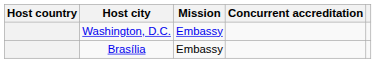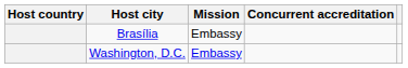 <table class="wikitable plainrowheaders" style="text-align:center;">
 <tr>
 <th scope="col">Host country</th>
 <th scope="col">Host city</th>
 <th scope="col">Mission</th>
 <th scope="col">Concurrent accreditation</th>
 <th scope="col"></th>
 </tr>
 <tr>
 <th scope="row"></th>
+<td><a href='#'>Brasília</a></td>
+<td>Embassy</td>
+<td></td>
+<td></td>
+</tr>
+<tr>
+<th scope="row"></th>
 <td><a href='#'>Washington, D.C.</a></td>
 <td><a href='#'>Embassy</a></td>
 <td></td>
 <td></td>
 </tr>
-<tr>
-<th scope="row"></th>
-<td><a href='#'>Brasília</a></td>
-<td>Embassy</td>
-<td></td>
-<td></td>
-</tr>
 </table>
